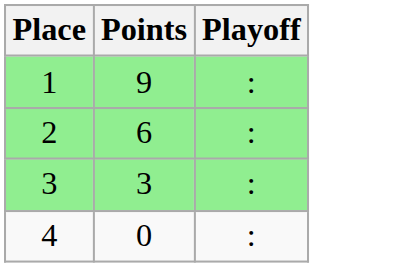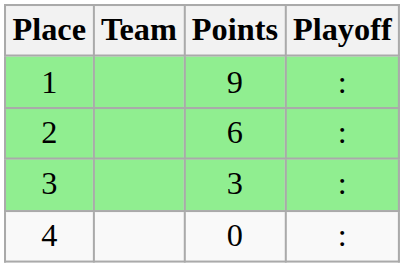 <table class="wikitable">
 <tr>
 <th>Place</th>
+<th>Team</th>
 <th>Points</th>
 <th>Playoff</th>
 </tr>
 <tr style="background: lightgreen">
 <td align="center">1</td>
+<td></td>
 <td align="center">9</td>
 <td align="center">:</td>
 </tr>
 <tr style="background: lightgreen">
 <td align="center">2</td>
+<td></td>
 <td align="center">6</td>
 <td align="center">:</td>
 </tr>
 <tr style="background: lightgreen">
 <td align="center">3</td>
+<td></td>
 <td align="center">3</td>
 <td align="center">:</td>
 </tr>
 <tr>
 <td align="center">4</td>
+<td></td>
 <td align="center">0</td>
 <td align="center">:</td>
 </tr>
 </table>
